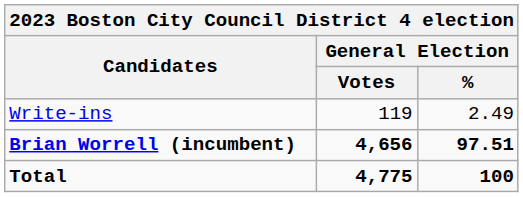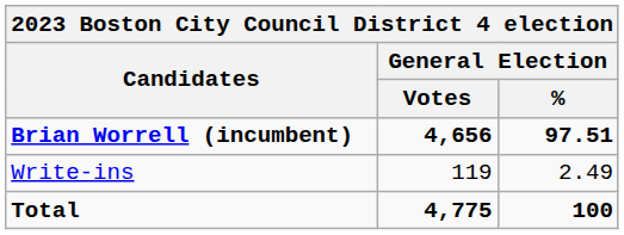 <table class="wikitable">
 <tr>
 <th colspan="3">2023 Boston City Council District 4 election</th>
 </tr>
 <tr>
 <th colspan=1 rowspan=2><strong>Candidates</strong></th>
 <th colspan=2><strong>General Election</strong></th>
 </tr>
 <tr>
 <th>Votes</th>
 <th>%</th>
 </tr>
 <tr>
+<td><strong><a href='#'>Brian Worrell</a></strong> <strong>(incumbent)</strong></td>
+<td align="right"><strong>4,656</strong></td>
+<td align="right"><strong>97.51</strong></td>
+</tr>
+<tr>
 <td><a href='#'>Write-ins</a></td>
 <td align="right">119</td>
 <td align="right">2.49</td>
-</tr>
-<tr>
-<td><strong><a href='#'>Brian Worrell</a></strong> <strong>(incumbent)</strong></td>
-<td align="right"><strong>4,656</strong></td>
-<td align="right"><strong>97.51</strong></td>
 </tr>
 <tr>
 <td><strong>Total</strong></td>
 <td align="right"><strong>4,775</strong></td>
 <td align="right"><strong>100</strong></td>
 </tr>
 </table>
